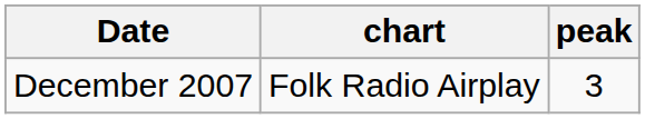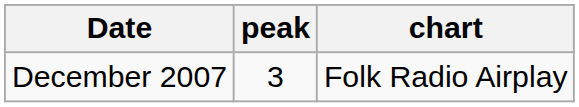 <table class="wikitable" style="text-align:center">
 <tr>
 <th>Date</th>
+<th>peak</th>
 <th>chart</th>
-<th>peak</th>
 </tr>
 <tr>
 <td>December 2007</td>
+<td>3</td>
 <td>Folk Radio Airplay </td>
-<td>3</td>
 </tr>
 </table>
